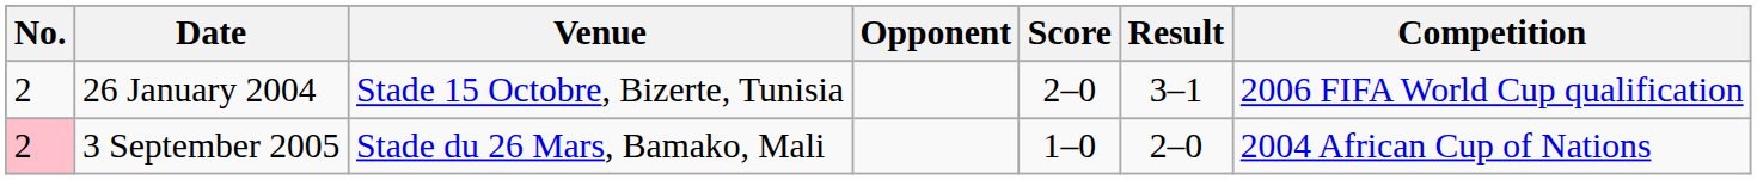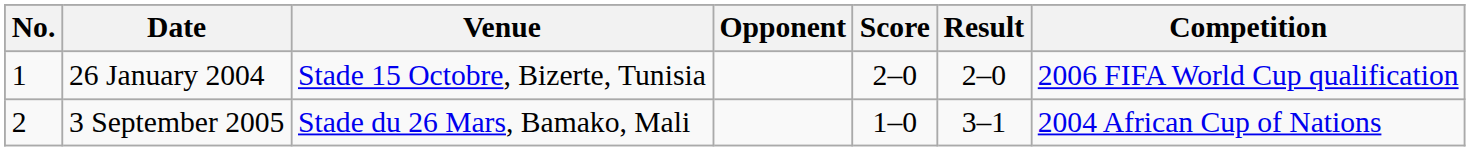 <table class="wikitable sortable">
 <tr>
 <th scope="col">No.</th>
 <th scope="col">Date</th>
 <th scope="col">Venue</th>
 <th scope="col">Opponent</th>
 <th scope="col">Score</th>
 <th scope="col">Result</th>
 <th scope="col">Competition</th>
 </tr>
 <tr>
-<td>2</td>
+<td>1</td>
 <td>26 January 2004</td>
 <td><a href='#'>Stade 15 Octobre</a>, Bizerte, Tunisia</td>
 <td></td>
 <td align=center>2–0</td>
-<td align=center>3–1</td>
+<td align=center>2–0</td>
 <td><a href='#'>2006 FIFA World Cup qualification</a></td>
 </tr>
 <tr>
-<td style="background: pink;">2</td>
+<td>2</td>
 <td>3 September 2005</td>
 <td><a href='#'>Stade du 26 Mars</a>, Bamako, Mali</td>
 <td></td>
 <td align=center>1–0</td>
-<td align=center>2–0</td>
+<td align=center>3–1</td>
 <td><a href='#'>2004 African Cup of Nations</a></td>
 </tr>
 </table>
